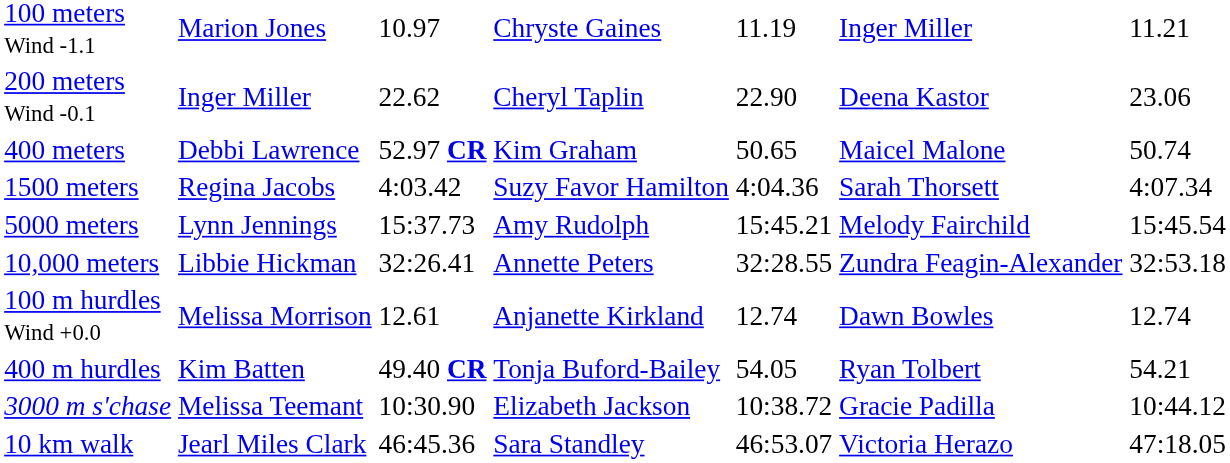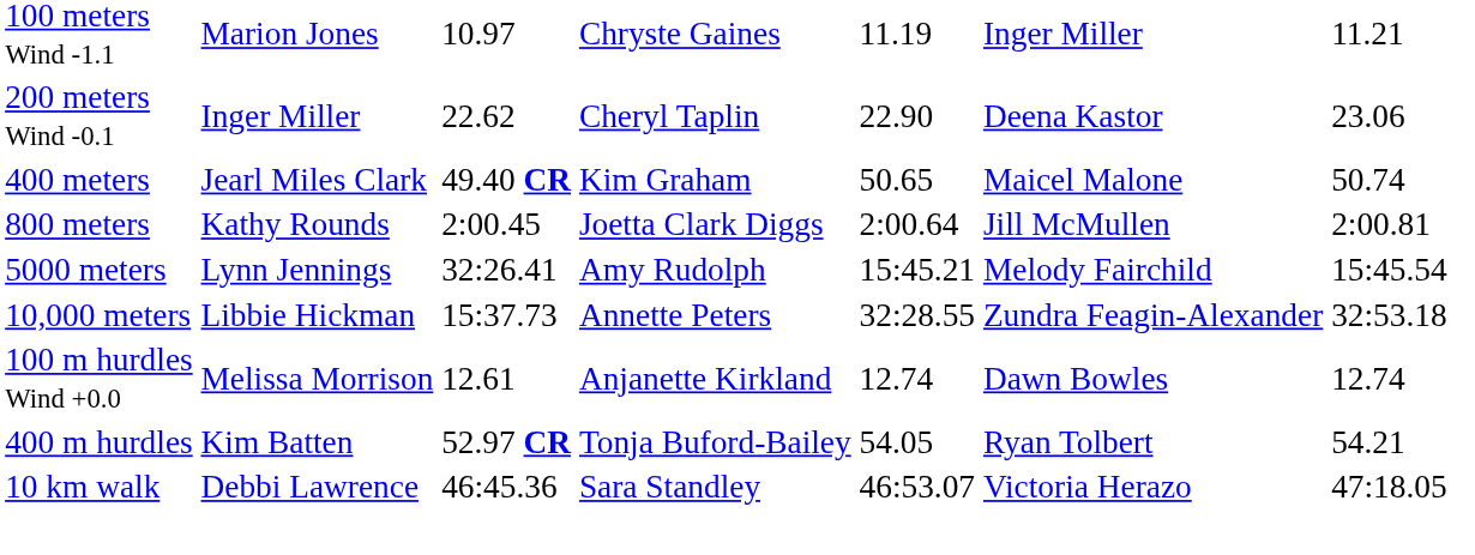 <table>
 <tr>
 <td><a href='#'>100 meters</a><br><small>Wind -1.1</small></td>
 <td><a href='#'>Marion Jones</a></td>
 <td>10.97</td>
 <td><a href='#'>Chryste Gaines</a></td>
 <td>11.19</td>
 <td><a href='#'>Inger Miller</a></td>
 <td>11.21</td>
 </tr>
 <tr>
 <td><a href='#'>200 meters</a><br><small>Wind -0.1</small></td>
 <td><a href='#'>Inger Miller</a></td>
 <td>22.62</td>
 <td><a href='#'>Cheryl Taplin</a></td>
 <td>22.90</td>
 <td><a href='#'>Deena Kastor</a></td>
 <td>23.06</td>
 </tr>
 <tr>
 <td><a href='#'>400 meters</a></td>
-<td><a href='#'>Debbi Lawrence</a></td>
-<td>52.97 <strong><a href='#'>CR</a></strong></td>
+<td><a href='#'>Jearl Miles Clark</a></td>
+<td>49.40 <strong><a href='#'>CR</a></strong></td>
 <td><a href='#'>Kim Graham</a></td>
 <td>50.65</td>
 <td><a href='#'>Maicel Malone</a></td>
 <td>50.74</td>
 </tr>
 <tr>
-<td><a href='#'>1500 meters</a></td>
-<td><a href='#'>Regina Jacobs</a></td>
-<td>4:03.42</td>
-<td><a href='#'>Suzy Favor Hamilton</a></td>
-<td>4:04.36</td>
-<td><a href='#'>Sarah Thorsett</a></td>
-<td>4:07.34</td>
+<td><a href='#'>800 meters</a></td>
+<td><a href='#'>Kathy Rounds</a></td>
+<td>2:00.45</td>
+<td><a href='#'>Joetta Clark Diggs</a></td>
+<td>2:00.64</td>
+<td><a href='#'>Jill McMullen</a></td>
+<td>2:00.81</td>
 </tr>
 <tr>
 <td><a href='#'>5000 meters</a></td>
 <td><a href='#'>Lynn Jennings</a></td>
-<td>15:37.73</td>
+<td>32:26.41</td>
 <td><a href='#'>Amy Rudolph</a></td>
 <td>15:45.21</td>
 <td><a href='#'>Melody Fairchild</a></td>
 <td>15:45.54</td>
 </tr>
 <tr>
 <td><a href='#'>10,000 meters</a></td>
 <td><a href='#'>Libbie Hickman</a></td>
-<td>32:26.41</td>
+<td>15:37.73</td>
 <td><a href='#'>Annette Peters</a></td>
 <td>32:28.55</td>
 <td><a href='#'>Zundra Feagin-Alexander</a></td>
 <td>32:53.18</td>
 </tr>
 <tr>
 <td><a href='#'>100 m hurdles</a><br><small>Wind +0.0</small></td>
 <td><a href='#'>Melissa Morrison</a></td>
 <td>12.61</td>
 <td><a href='#'>Anjanette Kirkland</a></td>
 <td>12.74</td>
 <td><a href='#'>Dawn Bowles</a></td>
 <td>12.74</td>
 </tr>
 <tr>
 <td><a href='#'>400 m hurdles</a></td>
 <td><a href='#'>Kim Batten</a></td>
-<td>49.40 <strong><a href='#'>CR</a></strong></td>
+<td>52.97 <strong><a href='#'>CR</a></strong></td>
 <td><a href='#'>Tonja Buford-Bailey</a></td>
 <td>54.05</td>
 <td><a href='#'>Ryan Tolbert</a></td>
 <td>54.21</td>
 </tr>
 <tr>
-<td><em><a href='#'>3000 m s'chase</a></em> </td>
-<td><a href='#'>Melissa Teemant</a></td>
-<td>10:30.90</td>
-<td><a href='#'>Elizabeth Jackson</a></td>
-<td>10:38.72</td>
-<td><a href='#'>Gracie Padilla</a></td>
-<td>10:44.12</td>
-</tr>
-<tr>
 <td><a href='#'>10 km walk</a></td>
-<td><a href='#'>Jearl Miles Clark</a></td>
+<td><a href='#'>Debbi Lawrence</a></td>
 <td>46:45.36</td>
 <td><a href='#'>Sara Standley</a></td>
 <td>46:53.07</td>
 <td><a href='#'>Victoria Herazo</a></td>
 <td>47:18.05</td>
 </tr>
 </table>
